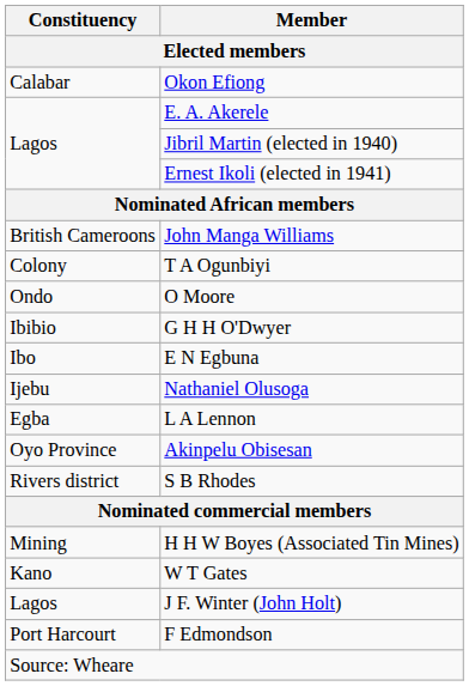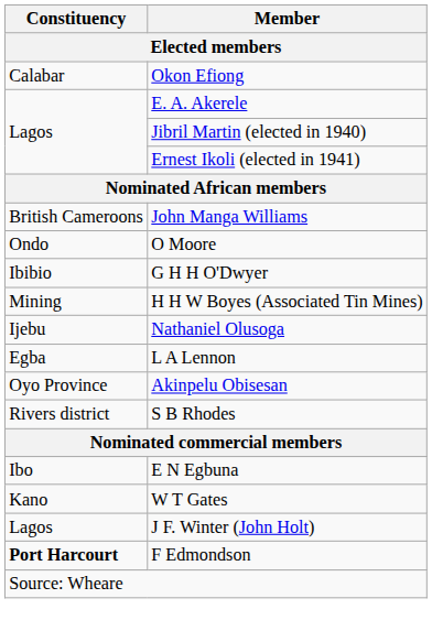 <table class=wikitable>
 <tr>
 <th>Constituency</th>
 <th>Member</th>
 </tr>
 <tr>
 <th colspan=2>Elected members</th>
 </tr>
 <tr>
 <td>Calabar</td>
 <td><a href='#'>Okon Efiong</a></td>
 </tr>
 <tr>
 <td rowspan=3>Lagos</td>
 <td><a href='#'>E. A. Akerele</a></td>
 </tr>
 <tr>
 <td><a href='#'>Jibril Martin</a> (elected in 1940)</td>
 </tr>
 <tr>
 <td><a href='#'>Ernest Ikoli</a> (elected in 1941)</td>
 </tr>
 <tr>
 <th colspan=2>Nominated African members</th>
 </tr>
 <tr>
 <td>British Cameroons</td>
 <td><a href='#'>John Manga Williams</a></td>
 </tr>
 <tr>
-<td>Colony</td>
-<td>T A Ogunbiyi</td>
-</tr>
-<tr>
 <td>Ondo</td>
 <td>O Moore</td>
 </tr>
 <tr>
 <td>Ibibio</td>
 <td>G H H O'Dwyer</td>
 </tr>
 <tr>
-<td>Ibo</td>
-<td>E N Egbuna</td>
+<td>Mining</td>
+<td>H H W Boyes (Associated Tin Mines)</td>
 </tr>
 <tr>
 <td>Ijebu</td>
 <td><a href='#'>Nathaniel Olusoga</a></td>
 </tr>
 <tr>
 <td>Egba</td>
 <td>L A Lennon</td>
 </tr>
 <tr>
 <td>Oyo Province</td>
 <td><a href='#'>Akinpelu Obisesan</a></td>
 </tr>
 <tr>
 <td>Rivers district</td>
 <td>S B Rhodes</td>
 </tr>
 <tr>
 <th colspan=2>Nominated commercial members</th>
 </tr>
 <tr>
-<td>Mining</td>
-<td>H H W Boyes (Associated Tin Mines)</td>
+<td>Ibo</td>
+<td>E N Egbuna</td>
 </tr>
 <tr>
 <td>Kano</td>
 <td>W T Gates</td>
 </tr>
 <tr>
 <td>Lagos</td>
 <td>J F. Winter (<a href='#'>John Holt</a>)</td>
 </tr>
 <tr>
-<td>Port Harcourt</td>
+<td><strong>Port Harcourt</strong></td>
 <td>F Edmondson</td>
 </tr>
 <tr>
 <td colspan=2>Source: Wheare</td>
 </tr>
 </table>
